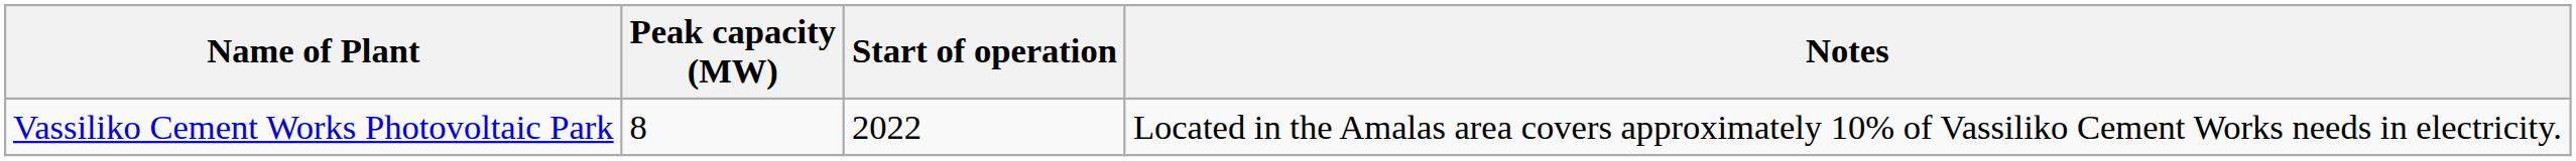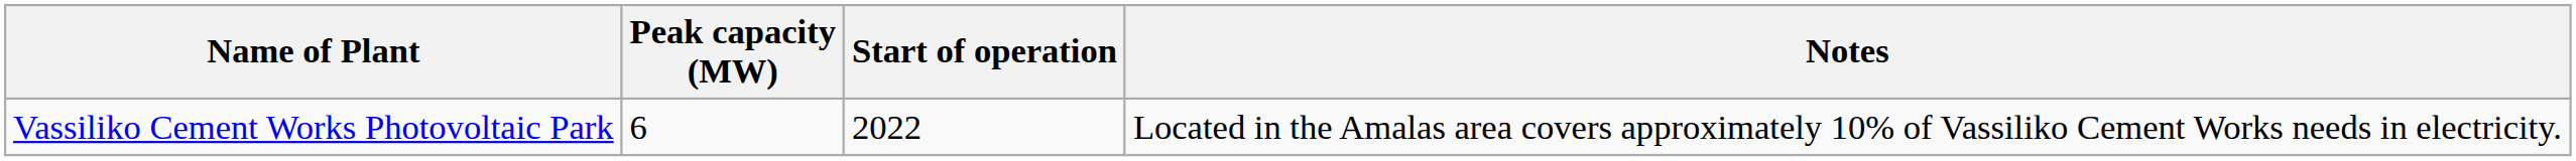 <table class="wikitable sortable">
 <tr>
 <th>Name of Plant</th>
 <th>Peak capacity<br>(MW)</th>
 <th>Start of operation</th>
 <th>Notes</th>
 </tr>
 <tr>
 <td><a href='#'>Vassiliko Cement Works Photovoltaic Park</a></td>
-<td>8</td>
+<td>6</td>
 <td>2022</td>
 <td>Located in the Amalas area covers approximately 10% of Vassiliko Cement Works needs in electricity.</td>
 </tr>
 </table>
